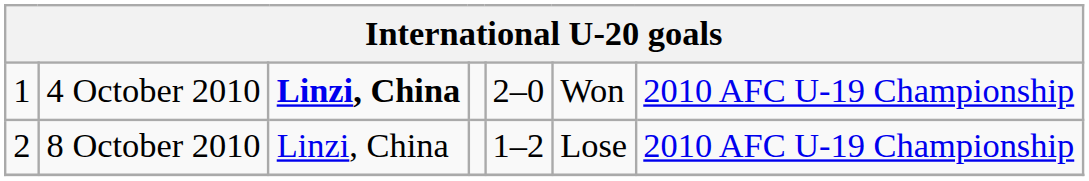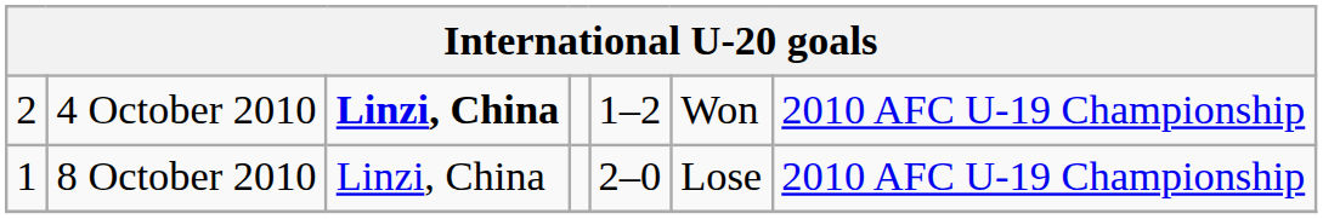 <table class="wikitable collapsible collapsed" style="font-size:90%">
 <tr>
 <th colspan="8"><strong>International U-20 goals</strong></th>
 </tr>
 <tr>
-<td>1</td>
+<td>2</td>
 <td>4 October 2010</td>
 <td><strong><a href='#'>Linzi</a>, China</strong></td>
 <td></td>
-<td>2–0</td>
+<td>1–2</td>
 <td>Won</td>
 <td><a href='#'>2010 AFC U-19 Championship</a></td>
 </tr>
 <tr>
-<td>2</td>
+<td>1</td>
 <td>8 October 2010</td>
 <td><a href='#'>Linzi</a>, China</td>
 <td></td>
-<td>1–2</td>
+<td>2–0</td>
 <td>Lose</td>
 <td><a href='#'>2010 AFC U-19 Championship</a></td>
 </tr>
 <tr>
 </tr>
 </table>
